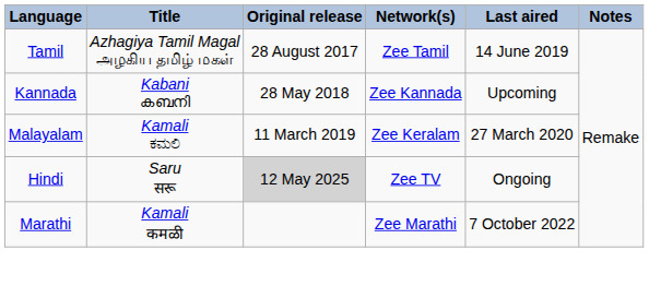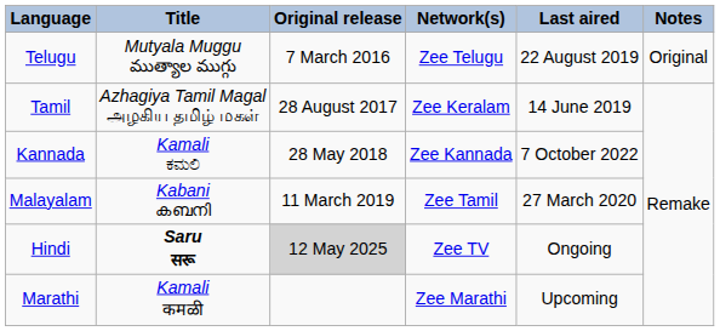 <table class="wikitable" style="text-align:center;">
 <tr>
 <th style="background:LightSteelBlue;">Language</th>
 <th style="background:LightSteelBlue;">Title</th>
 <th style="background:LightSteelBlue;">Original release</th>
 <th style="background:LightSteelBlue;">Network(s)</th>
 <th style="background:LightSteelBlue;">Last aired</th>
 <th style="background:LightSteelBlue;">Notes</th>
 </tr>
 <tr>
+<td><a href='#'>Telugu</a></td>
+<td><em>Mutyala Muggu</em> <br> ముత్యాల ముగ్గు</td>
+<td>7 March 2016</td>
+<td><a href='#'>Zee Telugu</a></td>
+<td>22 August 2019</td>
+<td>Original</td>
+</tr>
+<tr>
 <td><a href='#'>Tamil</a></td>
 <td><em>Azhagiya Tamil Magal</em> <br> அழகிய தமிழ் மகள்</td>
 <td>28 August 2017</td>
-<td><a href='#'>Zee Tamil</a></td>
+<td><a href='#'>Zee Keralam</a></td>
 <td>14 June 2019</td>
 <td rowspan="5">Remake</td>
 </tr>
 <tr>
 <td><a href='#'>Kannada</a></td>
-<td><em><a href='#'>Kabani</a></em> <br> കബനി</td>
+<td><em><a href='#'>Kamali</a></em> <br> ಕಮಲಿ</td>
 <td>28 May 2018</td>
 <td><a href='#'>Zee Kannada</a></td>
-<td>Upcoming</td>
+<td>7 October 2022</td>
 </tr>
 <tr>
 <td><a href='#'>Malayalam</a></td>
-<td><em><a href='#'>Kamali</a></em> <br> ಕಮಲಿ</td>
+<td><em><a href='#'>Kabani</a></em> <br> കബനി</td>
 <td>11 March 2019</td>
-<td><a href='#'>Zee Keralam</a></td>
+<td><a href='#'>Zee Tamil</a></td>
 <td>27 March 2020</td>
 </tr>
 <tr>
 <td><a href='#'>Hindi</a></td>
-<td><em>Saru</em> <br> सरू</td>
+<td><strong><em>Saru</em> <br> सरू</strong></td>
 <td style="background: lightgrey;">12 May 2025</td>
 <td><a href='#'>Zee TV</a></td>
 <td>Ongoing</td>
 </tr>
 <tr>
 <td><a href='#'>Marathi</a></td>
 <td><em><a href='#'>Kamali</a></em> <br> कमळी</td>
 <td></td>
 <td><a href='#'>Zee Marathi</a></td>
-<td>7 October 2022</td>
+<td>Upcoming</td>
 </tr>
 </table>
